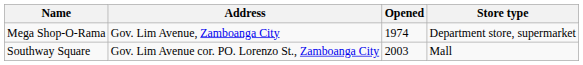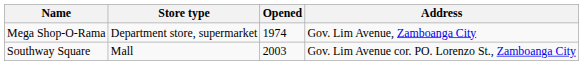 <table class="wikitable">
 <tr>
 <th>Name</th>
+<th>Store type</th>
+<th>Opened</th>
 <th>Address</th>
-<th>Opened</th>
-<th>Store type</th>
 </tr>
 <tr>
 <td>Mega Shop-O-Rama</td>
+<td>Department store, supermarket</td>
+<td>1974</td>
 <td>Gov. Lim Avenue, <a href='#'>Zamboanga City</a></td>
-<td>1974</td>
-<td>Department store, supermarket</td>
 </tr>
 <tr>
 <td>Southway Square</td>
+<td>Mall</td>
+<td>2003</td>
 <td>Gov. Lim Avenue cor. PO. Lorenzo St., <a href='#'>Zamboanga City</a></td>
-<td>2003</td>
-<td>Mall</td>
 </tr>
 </table>
